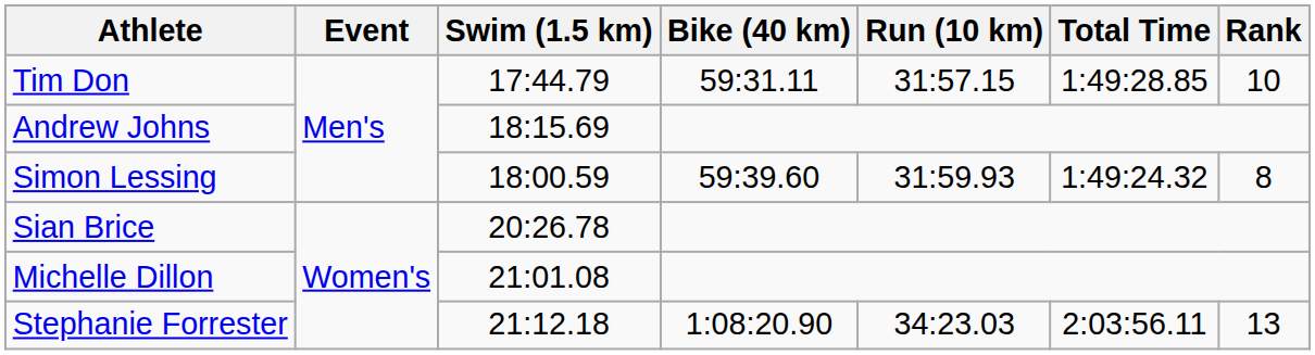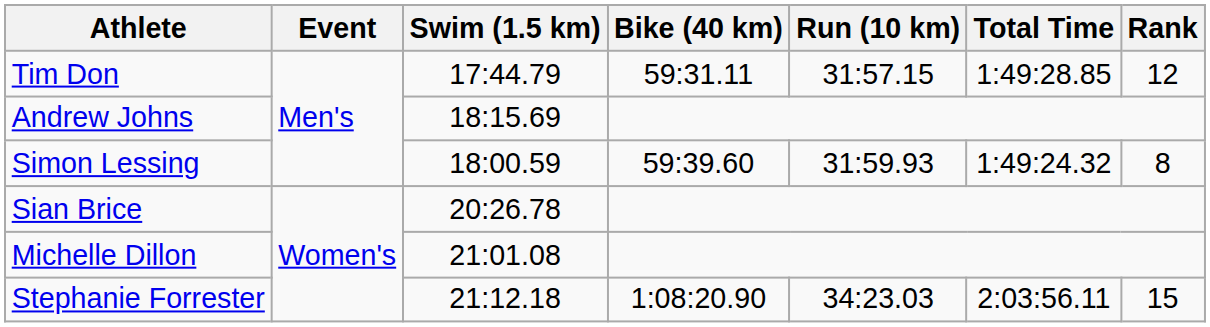 <table class="wikitable" style="font-size:90%">
 <tr>
 <th>Athlete</th>
 <th>Event</th>
 <th>Swim (1.5 km)</th>
 <th>Bike (40 km)</th>
 <th>Run (10 km)</th>
 <th>Total Time</th>
 <th>Rank</th>
 </tr>
 <tr align=center>
 <td align=left><a href='#'>Tim Don</a></td>
 <td align=left rowspan=3><a href='#'>Men's</a></td>
 <td>17:44.79</td>
 <td>59:31.11</td>
 <td>31:57.15</td>
 <td>1:49:28.85</td>
-<td>10</td>
+<td>12</td>
 </tr>
 <tr align=center>
 <td align=left><a href='#'>Andrew Johns</a></td>
 <td>18:15.69</td>
 <td colspan="4"></td>
 </tr>
 <tr align=center>
 <td align=left><a href='#'>Simon Lessing</a></td>
 <td>18:00.59</td>
 <td>59:39.60</td>
 <td>31:59.93</td>
 <td>1:49:24.32</td>
 <td>8</td>
 </tr>
 <tr align=center>
 <td align=left><a href='#'>Sian Brice</a></td>
 <td align=left rowspan=3><a href='#'>Women's</a></td>
 <td>20:26.78</td>
 <td colspan="4"></td>
 </tr>
 <tr align=center>
 <td align=left><a href='#'>Michelle Dillon</a></td>
 <td>21:01.08</td>
 <td colspan="4"></td>
 </tr>
 <tr align=center>
 <td align=left><a href='#'>Stephanie Forrester</a></td>
 <td>21:12.18</td>
 <td>1:08:20.90</td>
 <td>34:23.03</td>
 <td>2:03:56.11</td>
-<td>13</td>
+<td>15</td>
 </tr>
 </table>
